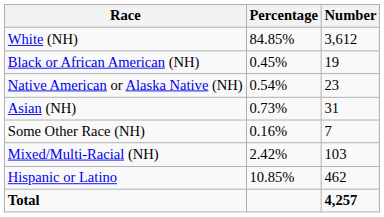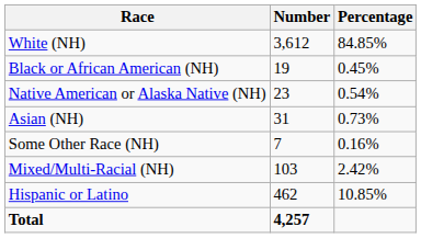 <table class="wikitable">
 <tr>
 <th>Race</th>
+<th>Number</th>
 <th>Percentage</th>
-<th>Number</th>
 </tr>
 <tr>
 <td><a href='#'>White</a> (NH)</td>
+<td>3,612</td>
 <td>84.85%</td>
-<td>3,612</td>
 </tr>
 <tr>
 <td><a href='#'>Black or African American</a> (NH)</td>
+<td>19</td>
 <td>0.45%</td>
-<td>19</td>
 </tr>
 <tr>
 <td><a href='#'>Native American</a> or <a href='#'>Alaska Native</a> (NH)</td>
+<td>23</td>
 <td>0.54%</td>
-<td>23</td>
 </tr>
 <tr>
 <td><a href='#'>Asian</a> (NH)</td>
+<td>31</td>
 <td>0.73%</td>
-<td>31</td>
 </tr>
 <tr>
 <td>Some Other Race (NH)</td>
+<td>7</td>
 <td>0.16%</td>
-<td>7</td>
 </tr>
 <tr>
 <td><a href='#'>Mixed/Multi-Racial</a> (NH)</td>
+<td>103</td>
 <td>2.42%</td>
-<td>103</td>
 </tr>
 <tr>
 <td><a href='#'>Hispanic or Latino</a></td>
+<td>462</td>
 <td>10.85%</td>
-<td>462</td>
 </tr>
 <tr>
 <td><strong>Total</strong></td>
+<td><strong>4,257</strong></td>
 <td></td>
-<td><strong>4,257</strong></td>
 </tr>
 </table>
